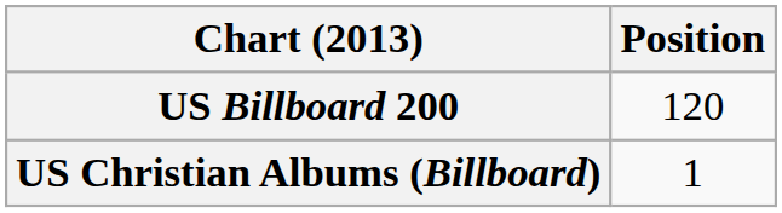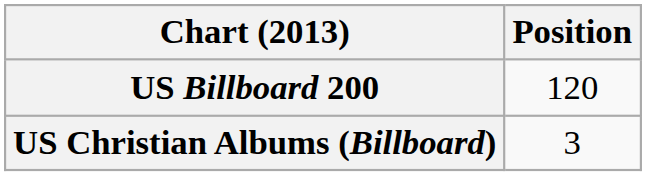 <table class="wikitable sortable plainrowheaders" style="text-align:center">
 <tr>
 <th scope="col">Chart (2013)</th>
 <th scope="col">Position</th>
 </tr>
 <tr>
 <th scope="row">US <em>Billboard</em> 200</th>
 <td>120</td>
 </tr>
 <tr>
 <th scope="row">US Christian Albums (<em>Billboard</em>)</th>
-<td>1</td>
+<td>3</td>
 </tr>
 </table>
